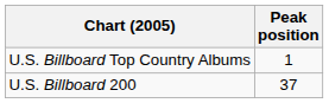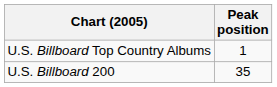 <table class="wikitable">
 <tr>
 <th>Chart (2005)</th>
 <th>Peak<br>position</th>
 </tr>
 <tr>
 <td>U.S. <em>Billboard</em> Top Country Albums</td>
 <td align="center">1</td>
 </tr>
 <tr>
 <td>U.S. <em>Billboard</em> 200</td>
-<td align="center">37</td>
+<td align="center">35</td>
 </tr>
 </table>
